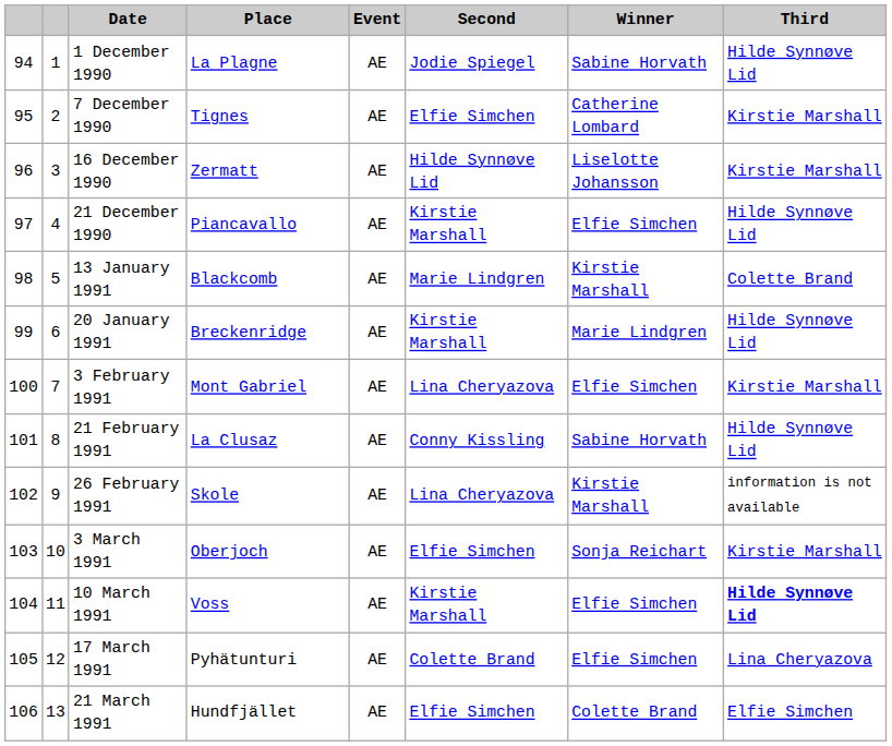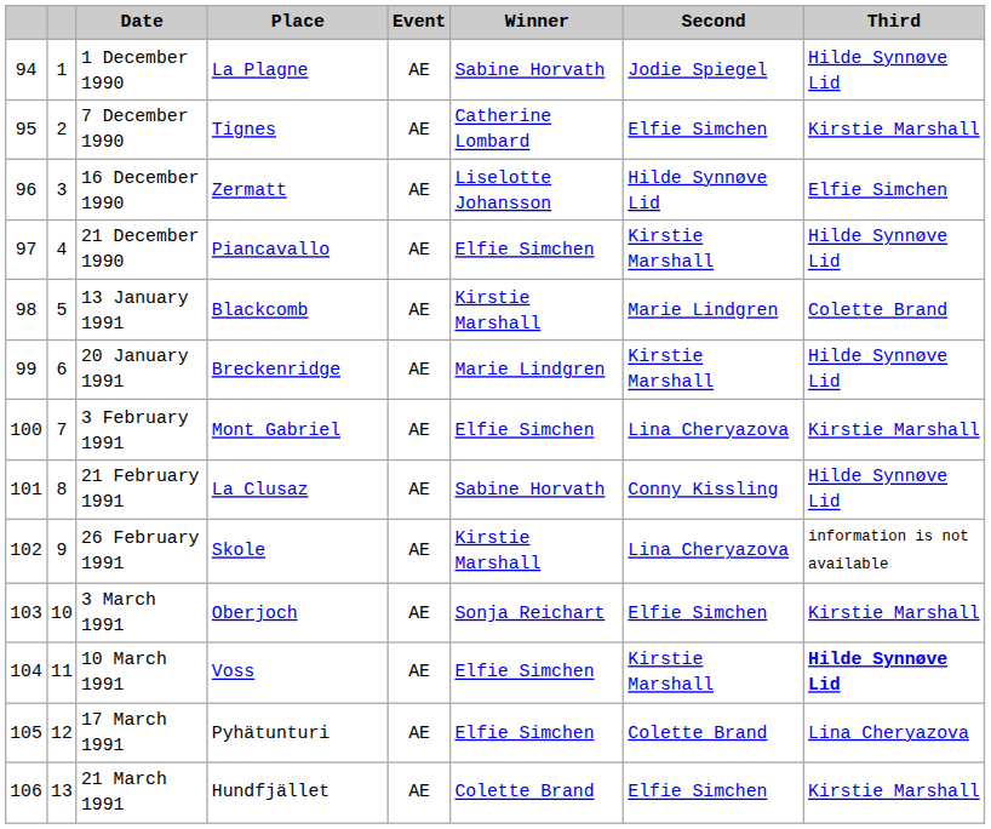 <table class="wikitable plainrowheaders" style="background:#fff; font-size:86%; line-height:16px; border:grey solid 1px; border-collapse:collapse;">
 <tr style="background:#ccc; text-align:center;">
 <th scope="col" style="background:#ccc; width=20 px;"></th>
 <th scope="col" style="background:#ccc; width=30 px;"></th>
 <th scope="col" style="background:#ccc; width:120px;">Date</th>
 <th scope="col" style="background:#ccc; width:160px;">Place</th>
 <th scope="col" style="background:#ccc; width:15px;">Event</th>
+<th scope="col" style="background:#ccc; width:185px;">Winner</th>
 <th scope="col" style="background:#ccc; width:185px;">Second</th>
-<th scope="col" style="background:#ccc; width:185px;">Winner</th>
 <th scope="col" style="background:#ccc; width:185px;">Third</th>
 </tr>
 <tr>
 <td align=center>94</td>
 <td align=center>1</td>
 <td>1 December 1990</td>
 <td> <a href='#'>La Plagne</a></td>
 <td align=center>AE</td>
+<td> <a href='#'>Sabine Horvath</a></td>
 <td> <a href='#'>Jodie Spiegel</a></td>
-<td> <a href='#'>Sabine Horvath</a></td>
 <td> <a href='#'>Hilde Synnøve Lid</a></td>
 </tr>
 <tr>
 <td align=center>95</td>
 <td align=center>2</td>
 <td>7 December 1990</td>
 <td> <a href='#'>Tignes</a></td>
 <td align=center>AE</td>
+<td> <a href='#'>Catherine Lombard</a></td>
 <td> <a href='#'>Elfie Simchen</a></td>
-<td> <a href='#'>Catherine Lombard</a></td>
 <td> <a href='#'>Kirstie Marshall</a></td>
 </tr>
 <tr>
 <td align=center>96</td>
 <td align=center>3</td>
 <td>16 December 1990</td>
 <td> <a href='#'>Zermatt</a></td>
 <td align=center>AE</td>
+<td> <a href='#'>Liselotte Johansson</a></td>
 <td> <a href='#'>Hilde Synnøve Lid</a></td>
-<td> <a href='#'>Liselotte Johansson</a></td>
-<td> <a href='#'>Kirstie Marshall</a></td>
+<td> <a href='#'>Elfie Simchen</a></td>
 </tr>
 <tr>
 <td align=center>97</td>
 <td align=center>4</td>
 <td>21 December 1990</td>
 <td> <a href='#'>Piancavallo</a></td>
 <td align=center>AE</td>
+<td> <a href='#'>Elfie Simchen</a></td>
 <td> <a href='#'>Kirstie Marshall</a></td>
-<td> <a href='#'>Elfie Simchen</a></td>
 <td> <a href='#'>Hilde Synnøve Lid</a></td>
 </tr>
 <tr>
 <td align=center>98</td>
 <td align=center>5</td>
 <td>13 January 1991</td>
 <td> <a href='#'>Blackcomb</a></td>
 <td align=center>AE</td>
+<td> <a href='#'>Kirstie Marshall</a></td>
 <td> <a href='#'>Marie Lindgren</a></td>
-<td> <a href='#'>Kirstie Marshall</a></td>
 <td> <a href='#'>Colette Brand</a></td>
 </tr>
 <tr>
 <td align=center>99</td>
 <td align=center>6</td>
 <td>20 January 1991</td>
 <td> <a href='#'>Breckenridge</a></td>
 <td align=center>AE</td>
+<td> <a href='#'>Marie Lindgren</a></td>
 <td> <a href='#'>Kirstie Marshall</a></td>
-<td> <a href='#'>Marie Lindgren</a></td>
 <td> <a href='#'>Hilde Synnøve Lid</a></td>
 </tr>
 <tr>
 <td align=center>100</td>
 <td align=center>7</td>
 <td>3 February 1991</td>
 <td> <a href='#'>Mont Gabriel</a></td>
 <td align=center>AE</td>
+<td> <a href='#'>Elfie Simchen</a></td>
 <td> <a href='#'>Lina Cheryazova</a></td>
-<td> <a href='#'>Elfie Simchen</a></td>
 <td> <a href='#'>Kirstie Marshall</a></td>
 </tr>
 <tr>
 <td align=center>101</td>
 <td align=center>8</td>
 <td>21 February 1991</td>
 <td> <a href='#'>La Clusaz</a></td>
 <td align=center>AE</td>
+<td> <a href='#'>Sabine Horvath</a></td>
 <td> <a href='#'>Conny Kissling</a></td>
-<td> <a href='#'>Sabine Horvath</a></td>
 <td> <a href='#'>Hilde Synnøve Lid</a></td>
 </tr>
 <tr>
 <td align=center>102</td>
 <td align=center>9</td>
 <td>26 February 1991</td>
 <td> <a href='#'>Skole</a></td>
 <td align=center>AE</td>
+<td> <a href='#'>Kirstie Marshall</a></td>
 <td> <a href='#'>Lina Cheryazova</a></td>
-<td> <a href='#'>Kirstie Marshall</a></td>
 <td> <small>information is not available</small></td>
 </tr>
 <tr>
 <td align=center>103</td>
 <td align=center>10</td>
 <td>3 March 1991</td>
 <td> <a href='#'>Oberjoch</a></td>
 <td align=center>AE</td>
+<td> <a href='#'>Sonja Reichart</a></td>
 <td> <a href='#'>Elfie Simchen</a></td>
-<td> <a href='#'>Sonja Reichart</a></td>
 <td> <a href='#'>Kirstie Marshall</a></td>
 </tr>
 <tr>
 <td align=center>104</td>
 <td align=center>11</td>
 <td>10 March 1991</td>
 <td> <a href='#'>Voss</a></td>
 <td align=center>AE</td>
+<td> <a href='#'>Elfie Simchen</a></td>
 <td> <a href='#'>Kirstie Marshall</a></td>
-<td> <a href='#'>Elfie Simchen</a></td>
 <td><strong> <a href='#'>Hilde Synnøve Lid</a></strong></td>
 </tr>
 <tr>
 <td align=center>105</td>
 <td align=center>12</td>
 <td>17 March 1991</td>
 <td> Pyhätunturi</td>
 <td align=center>AE</td>
+<td> <a href='#'>Elfie Simchen</a></td>
 <td> <a href='#'>Colette Brand</a></td>
-<td> <a href='#'>Elfie Simchen</a></td>
 <td> <a href='#'>Lina Cheryazova</a></td>
 </tr>
 <tr>
 <td align=center>106</td>
 <td align=center>13</td>
 <td>21 March 1991</td>
 <td> Hundfjället</td>
 <td align=center>AE</td>
-<td> <a href='#'>Elfie Simchen</a></td>
 <td> <a href='#'>Colette Brand</a></td>
 <td> <a href='#'>Elfie Simchen</a></td>
+<td> <a href='#'>Kirstie Marshall</a></td>
 </tr>
 </table>
